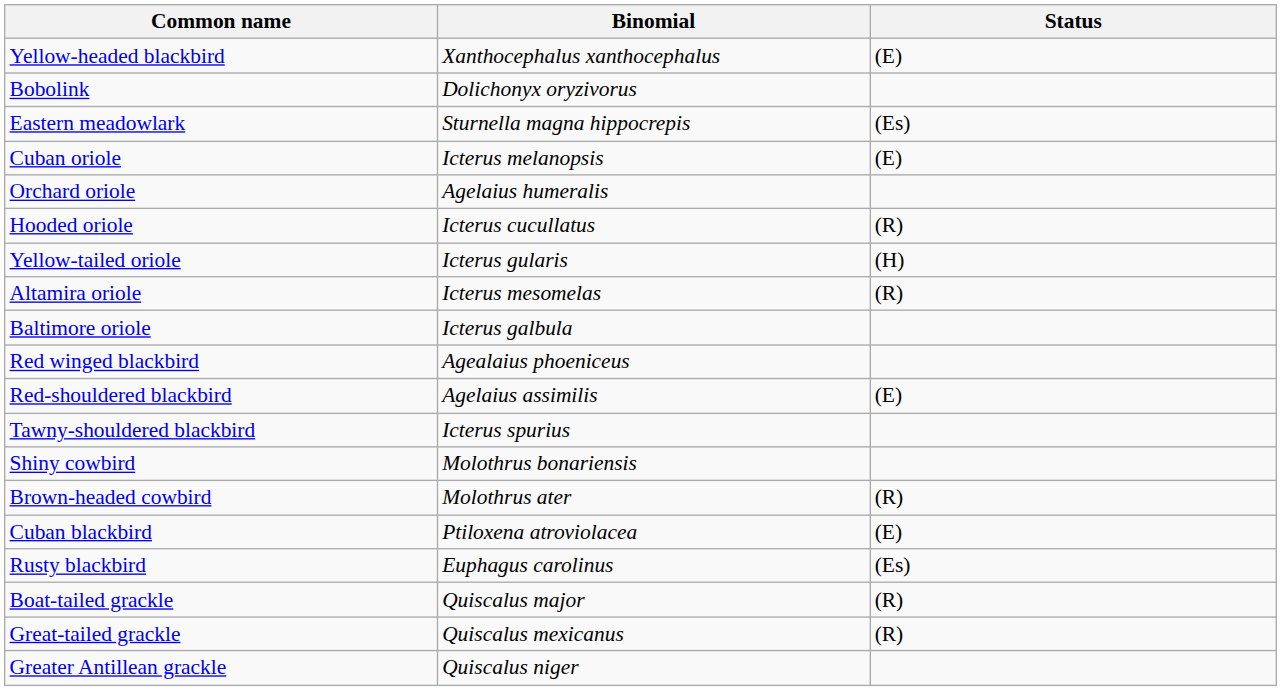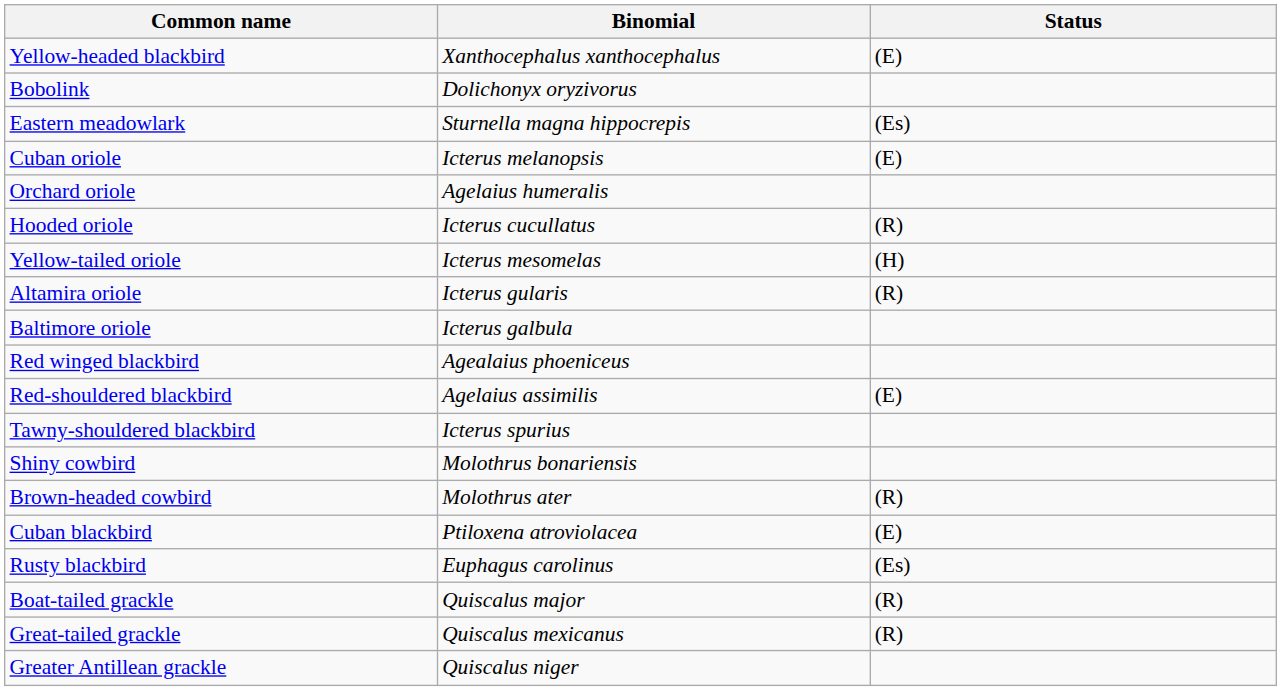 <table width=60% class="wikitable">
 <tr>
 <th width=34%>Common name</th>
 <th width=34%>Binomial</th>
 <th width=32%>Status</th>
 </tr>
 <tr>
 <td><a href='#'>Yellow-headed blackbird</a></td>
 <td><em>Xanthocephalus xanthocephalus</em></td>
 <td>(E)</td>
 </tr>
 <tr>
 <td><a href='#'>Bobolink</a></td>
 <td><em>Dolichonyx oryzivorus</em></td>
 <td></td>
 </tr>
 <tr>
 <td><a href='#'>Eastern meadowlark</a></td>
 <td><em>Sturnella magna hippocrepis</em></td>
 <td>(Es)</td>
 </tr>
 <tr>
 <td><a href='#'>Cuban oriole</a></td>
 <td><em>Icterus melanopsis</em></td>
 <td>(E)</td>
 </tr>
 <tr>
 <td><a href='#'>Orchard oriole</a></td>
 <td><em>Agelaius humeralis</em></td>
 <td></td>
 </tr>
 <tr>
 <td><a href='#'>Hooded oriole</a></td>
 <td><em>Icterus cucullatus</em></td>
 <td>(R)</td>
 </tr>
 <tr>
 <td><a href='#'>Yellow-tailed oriole</a></td>
-<td><em>Icterus gularis</em></td>
+<td><em>Icterus mesomelas</em></td>
 <td>(H)</td>
 </tr>
 <tr>
 <td><a href='#'>Altamira oriole</a></td>
-<td><em>Icterus mesomelas</em></td>
+<td><em>Icterus gularis</em></td>
 <td>(R)</td>
 </tr>
 <tr>
 <td><a href='#'>Baltimore oriole</a></td>
 <td><em>Icterus galbula</em></td>
 <td></td>
 </tr>
 <tr>
 <td><a href='#'>Red winged blackbird</a></td>
 <td><em>Agealaius phoeniceus</em></td>
 <td></td>
 </tr>
 <tr>
 <td><a href='#'>Red-shouldered blackbird</a></td>
 <td><em>Agelaius assimilis</em></td>
 <td>(E)</td>
 </tr>
 <tr>
 <td><a href='#'>Tawny-shouldered blackbird</a></td>
 <td><em>Icterus spurius</em></td>
 <td></td>
 </tr>
 <tr>
 <td><a href='#'>Shiny cowbird</a></td>
 <td><em>Molothrus bonariensis</em></td>
 <td></td>
 </tr>
 <tr>
 <td><a href='#'>Brown-headed cowbird</a></td>
 <td><em>Molothrus ater</em></td>
 <td>(R)</td>
 </tr>
 <tr>
 <td><a href='#'>Cuban blackbird</a></td>
 <td><em>Ptiloxena atroviolacea</em></td>
 <td>(E)</td>
 </tr>
 <tr>
 <td><a href='#'>Rusty blackbird</a></td>
 <td><em>Euphagus carolinus</em></td>
 <td>(Es)</td>
 </tr>
 <tr>
 <td><a href='#'>Boat-tailed grackle</a></td>
 <td><em>Quiscalus major</em></td>
 <td>(R)</td>
 </tr>
 <tr>
 <td><a href='#'>Great-tailed grackle</a></td>
 <td><em>Quiscalus mexicanus</em></td>
 <td>(R)</td>
 </tr>
 <tr>
 <td><a href='#'>Greater Antillean grackle</a></td>
 <td><em>Quiscalus niger</em></td>
 <td></td>
 </tr>
 </table>
